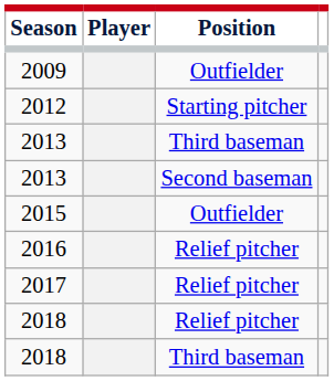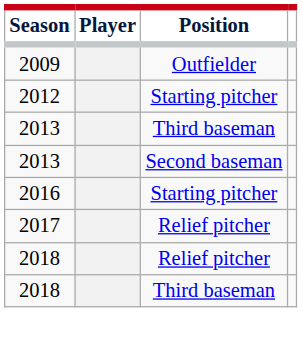 <table class="wikitable sortable plainrowheaders" style="text-align:center">
 <tr>
 <th scope="col" style="background-color:#ffffff; border-top:#C90116 5px solid; border-bottom:#c2c8ca 5px solid; color:#05173c">Season</th>
 <th scope="col" style="background-color:#ffffff; border-top:#C90116 5px solid; border-bottom:#c2c8ca 5px solid; color:#05173c">Player</th>
 <th scope="col" style="background-color:#ffffff; border-top:#C90116 5px solid; border-bottom:#c2c8ca 5px solid; color:#05173c">Position</th>
 <th class="unsortable" scope="col" style="background-color:#ffffff; border-top:#C90116 5px solid; border-bottom:#c2c8ca 5px solid; color:#05173c"></th>
 </tr>
 <tr>
 <td>2009</td>
 <th scope="row" style="text-align:center"></th>
 <td><a href='#'>Outfielder</a></td>
 <td></td>
 </tr>
 <tr>
 <td>2012</td>
 <th scope="row" style="text-align:center"></th>
 <td><a href='#'>Starting pitcher</a></td>
 <td></td>
 </tr>
 <tr>
 <td>2013</td>
 <th scope="row" style="text-align:center"></th>
 <td><a href='#'>Third baseman</a></td>
 <td></td>
 </tr>
 <tr>
 <td>2013</td>
 <th scope="row" style="text-align:center"></th>
 <td><a href='#'>Second baseman</a></td>
 <td></td>
 </tr>
 <tr>
-<td>2015</td>
-<th scope="row" style="text-align:center"></th>
-<td><a href='#'>Outfielder</a></td>
-<td></td>
-</tr>
-<tr>
 <td>2016</td>
 <th scope="row" style="text-align:center"></th>
-<td><a href='#'>Relief pitcher</a></td>
+<td><a href='#'>Starting pitcher</a></td>
 <td></td>
 </tr>
 <tr>
 <td>2017</td>
 <th scope="row" style="text-align:center"></th>
 <td><a href='#'>Relief pitcher</a></td>
 <td></td>
 </tr>
 <tr>
 <td>2018</td>
 <th scope="row" style="text-align:center"></th>
 <td><a href='#'>Relief pitcher</a></td>
 <td></td>
 </tr>
 <tr>
 <td>2018</td>
 <th scope="row" style="text-align:center"></th>
 <td><a href='#'>Third baseman</a></td>
 <td></td>
 </tr>
 </table>
